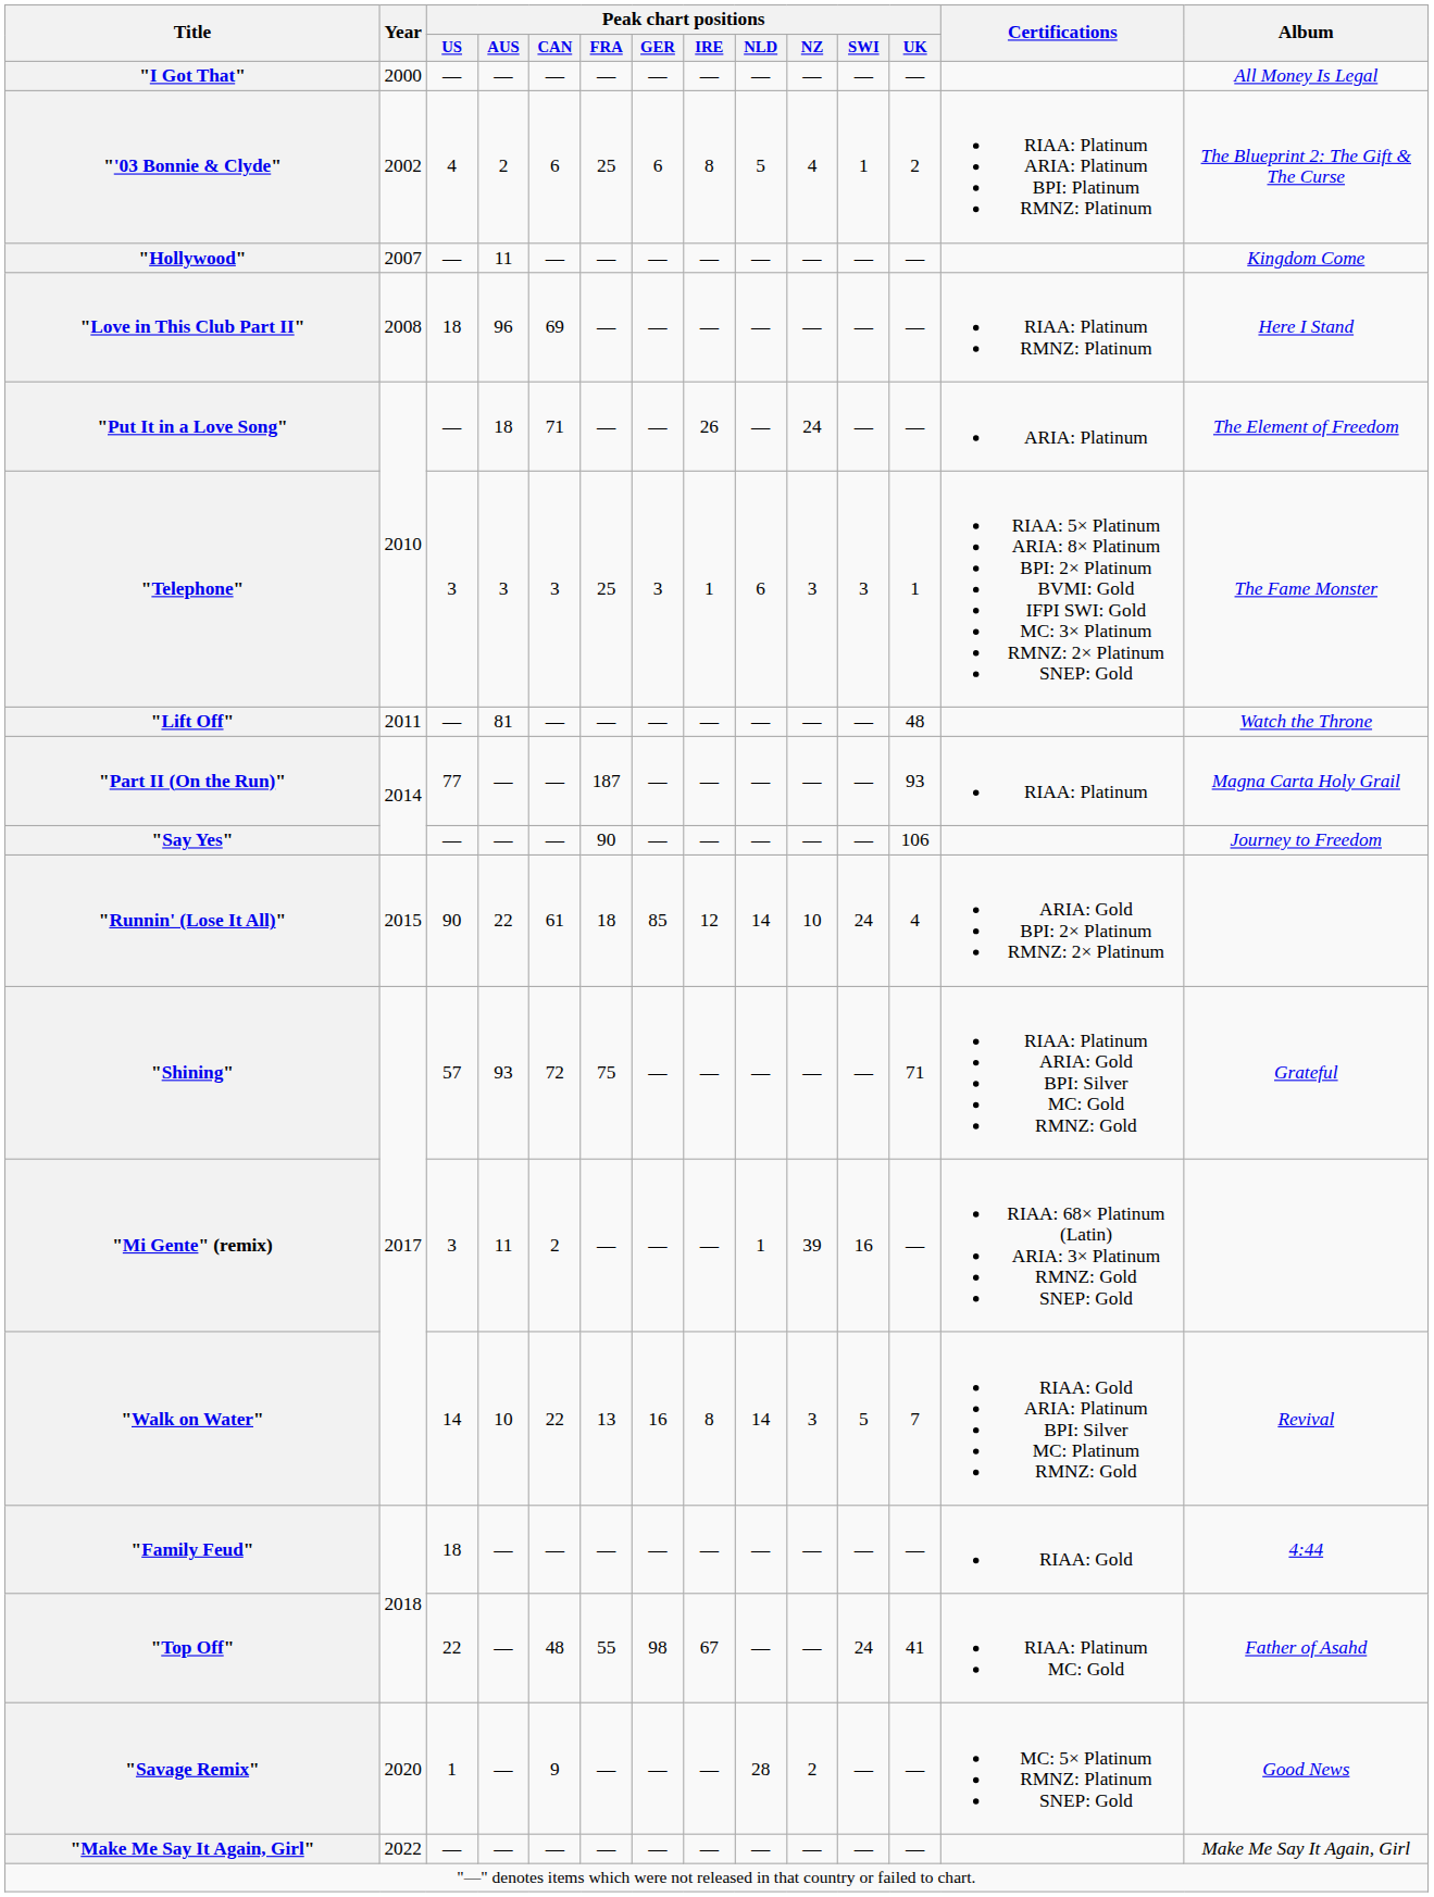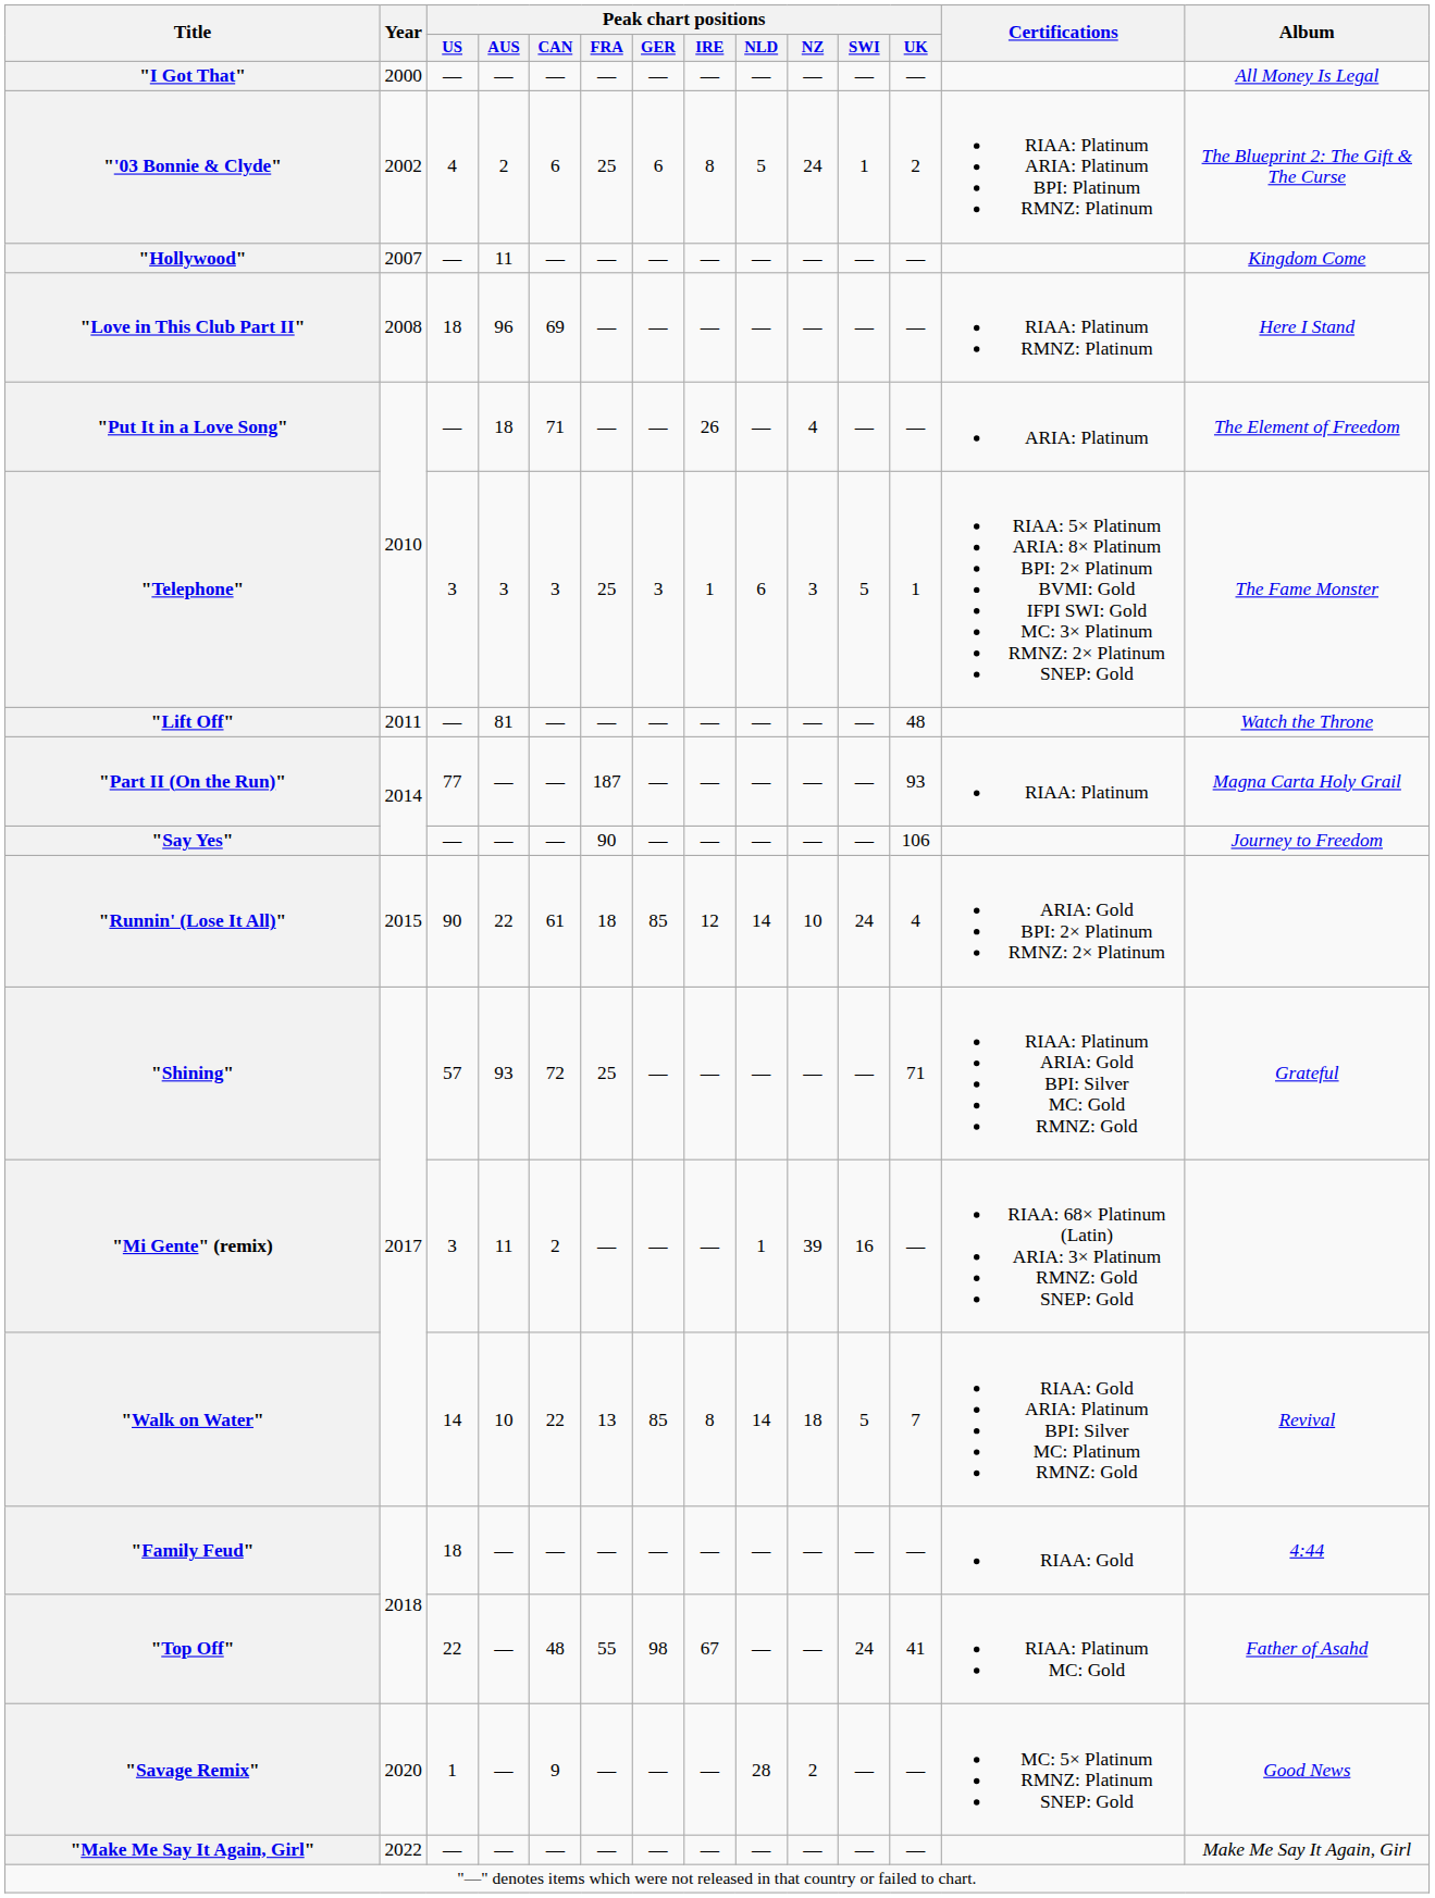 <table class="wikitable plainrowheaders" style="text-align:center;">
 <tr>
 <th scope="col" rowspan="2" style="width:19.5em;">Title</th>
 <th scope="col" rowspan="2" style="width:1em;">Year</th>
 <th scope="col" colspan="10">Peak chart positions</th>
 <th scope="col" rowspan="2" style="width:12.5em;"><a href='#'>Certifications</a></th>
 <th scope="col" rowspan="2" style="width:12.5em;">Album</th>
 </tr>
 <tr>
 <th scope="col" style="width:2.75em;font-size:85%;"><a href='#'>US</a><br></th>
 <th scope="col" style="width:2.75em;font-size:85%;"><a href='#'>AUS</a><br></th>
 <th scope="col" style="width:2.75em;font-size:85%;"><a href='#'>CAN</a><br></th>
 <th scope="col" style="width:2.75em;font-size:85%;"><a href='#'>FRA</a><br></th>
 <th scope="col" style="width:2.75em;font-size:85%;"><a href='#'>GER</a><br></th>
 <th scope="col" style="width:2.75em;font-size:85%;"><a href='#'>IRE</a><br></th>
 <th scope="col" style="width:2.75em;font-size:85%;"><a href='#'>NLD</a><br></th>
 <th scope="col" style="width:2.75em;font-size:85%;"><a href='#'>NZ</a><br></th>
 <th scope="col" style="width:2.75em;font-size:85%;"><a href='#'>SWI</a><br></th>
 <th scope="col" style="width:2.75em;font-size:85%;"><a href='#'>UK</a><br></th>
 </tr>
 <tr>
 <th scope="row">"<a href='#'>I Got That</a>"<br></th>
 <td>2000</td>
 <td>—</td>
 <td>—</td>
 <td>—</td>
 <td>—</td>
 <td>—</td>
 <td>—</td>
 <td>—</td>
 <td>—</td>
 <td>—</td>
 <td>—</td>
 <td></td>
 <td><em><a href='#'>All Money Is Legal</a></em></td>
 </tr>
 <tr>
 <th scope="row">"<a href='#'>'03 Bonnie & Clyde</a>"<br></th>
 <td>2002</td>
 <td>4</td>
 <td>2</td>
 <td>6</td>
 <td>25</td>
 <td>6</td>
 <td>8</td>
 <td>5</td>
-<td>4</td>
+<td>24</td>
 <td>1</td>
 <td>2</td>
 <td><br><ul><li>RIAA: Platinum</li><li>ARIA: Platinum</li><li>BPI: Platinum</li><li>RMNZ: Platinum</li></ul></td>
 <td><em><a href='#'>The Blueprint 2: The Gift & The Curse</a></em></td>
 </tr>
 <tr>
 <th scope="row">"<a href='#'>Hollywood</a>"<br></th>
 <td>2007</td>
 <td>—</td>
 <td>11</td>
 <td>—</td>
 <td>—</td>
 <td>—</td>
 <td>—</td>
 <td>—</td>
 <td>—</td>
 <td>—</td>
 <td>—</td>
 <td></td>
 <td><em><a href='#'>Kingdom Come</a></em></td>
 </tr>
 <tr>
 <th scope="row">"<a href='#'>Love in This Club Part II</a>"<br></th>
 <td>2008</td>
 <td>18</td>
 <td>96</td>
 <td>69</td>
 <td>—</td>
 <td>—</td>
 <td>—</td>
 <td>—</td>
 <td>—</td>
 <td>—</td>
 <td>—</td>
 <td><br><ul><li>RIAA: Platinum</li><li>RMNZ: Platinum</li></ul></td>
 <td><em><a href='#'>Here I Stand</a></em></td>
 </tr>
 <tr>
 <th scope="row">"<a href='#'>Put It in a Love Song</a>"<br></th>
 <td rowspan="2">2010</td>
 <td>—</td>
 <td>18</td>
 <td>71</td>
 <td>—</td>
 <td>—</td>
 <td>26</td>
 <td>—</td>
-<td>24</td>
+<td>4</td>
 <td>—</td>
 <td>—</td>
 <td><br><ul><li>ARIA: Platinum</li></ul></td>
 <td><em><a href='#'>The Element of Freedom</a></em></td>
 </tr>
 <tr>
 <th scope="row">"<a href='#'>Telephone</a>"<br></th>
 <td>3</td>
 <td>3</td>
 <td>3</td>
 <td>25</td>
 <td>3</td>
 <td>1</td>
 <td>6</td>
 <td>3</td>
-<td>3</td>
+<td>5</td>
 <td>1</td>
 <td><br><ul><li>RIAA: 5× Platinum</li><li>ARIA: 8× Platinum</li><li>BPI: 2× Platinum</li><li>BVMI: Gold</li><li>IFPI SWI: Gold</li><li>MC: 3× Platinum</li><li>RMNZ: 2× Platinum</li><li>SNEP: Gold</li></ul></td>
 <td><em><a href='#'>The Fame Monster</a></em></td>
 </tr>
 <tr>
 <th scope="row">"<a href='#'>Lift Off</a>"<br></th>
 <td>2011</td>
 <td>—</td>
 <td>81</td>
 <td>—</td>
 <td>—</td>
 <td>—</td>
 <td>—</td>
 <td>—</td>
 <td>—</td>
 <td>—</td>
 <td>48</td>
 <td></td>
 <td><em><a href='#'>Watch the Throne</a></em></td>
 </tr>
 <tr>
 <th scope="row">"<a href='#'>Part II (On the Run)</a>"<br></th>
 <td rowspan="2">2014</td>
 <td>77</td>
 <td>—</td>
 <td>—</td>
 <td>187</td>
 <td>—</td>
 <td>—</td>
 <td>—</td>
 <td>—</td>
 <td>—</td>
 <td>93</td>
 <td><br><ul><li>RIAA: Platinum</li></ul></td>
 <td><em><a href='#'>Magna Carta Holy Grail</a></em></td>
 </tr>
 <tr>
 <th scope="row">"<a href='#'>Say Yes</a>"<br></th>
 <td>—</td>
 <td>—</td>
 <td>—</td>
 <td>90</td>
 <td>—</td>
 <td>—</td>
 <td>—</td>
 <td>—</td>
 <td>—</td>
 <td>106</td>
 <td></td>
 <td><em><a href='#'>Journey to Freedom</a></em></td>
 </tr>
 <tr>
 <th scope="row">"<a href='#'>Runnin' (Lose It All)</a>"<br></th>
 <td>2015</td>
 <td>90</td>
 <td>22</td>
 <td>61</td>
 <td>18</td>
 <td>85</td>
 <td>12</td>
 <td>14</td>
 <td>10</td>
 <td>24</td>
 <td>4</td>
 <td><br><ul><li>ARIA: Gold</li><li>BPI: 2× Platinum</li><li>RMNZ: 2× Platinum</li></ul></td>
 <td></td>
 </tr>
 <tr>
 <th scope="row">"<a href='#'>Shining</a>"<br></th>
 <td rowspan="3">2017</td>
 <td>57</td>
 <td>93</td>
 <td>72</td>
-<td>75</td>
+<td>25</td>
 <td>—</td>
 <td>—</td>
 <td>—</td>
 <td>—</td>
 <td>—</td>
 <td>71</td>
 <td><br><ul><li>RIAA: Platinum</li><li>ARIA: Gold</li><li>BPI: Silver</li><li>MC: Gold</li><li>RMNZ: Gold</li></ul></td>
 <td><em><a href='#'>Grateful</a></em></td>
 </tr>
 <tr>
 <th scope="row">"<a href='#'>Mi Gente</a>" (remix)<br></th>
 <td>3</td>
 <td>11</td>
 <td>2</td>
 <td>—</td>
 <td>—</td>
 <td>—</td>
 <td>1</td>
 <td>39</td>
 <td>16</td>
 <td>—</td>
 <td><br><ul><li>RIAA: 68× Platinum (Latin)</li><li>ARIA: 3× Platinum</li><li>RMNZ: Gold</li><li>SNEP: Gold</li></ul></td>
 <td></td>
 </tr>
 <tr>
 <th scope="row">"<a href='#'>Walk on Water</a>"<br></th>
 <td>14</td>
 <td>10</td>
 <td>22</td>
 <td>13</td>
-<td>16</td>
+<td>85</td>
 <td>8</td>
 <td>14</td>
-<td>3</td>
+<td>18</td>
 <td>5</td>
 <td>7</td>
 <td><br><ul><li>RIAA: Gold</li><li>ARIA: Platinum</li><li>BPI: Silver</li><li>MC: Platinum</li><li>RMNZ: Gold</li></ul></td>
 <td><em><a href='#'>Revival</a></em></td>
 </tr>
 <tr>
 <th scope="row">"<a href='#'>Family Feud</a>"<br></th>
 <td rowspan="2">2018</td>
 <td>18</td>
 <td>—</td>
 <td>—</td>
 <td>—</td>
 <td>—</td>
 <td>—</td>
 <td>—</td>
 <td>—</td>
 <td>—</td>
 <td>—</td>
 <td><br><ul><li>RIAA: Gold</li></ul></td>
 <td><em><a href='#'>4:44</a></em></td>
 </tr>
 <tr>
 <th scope="row">"<a href='#'>Top Off</a>"<br></th>
 <td>22</td>
 <td>—</td>
 <td>48</td>
 <td>55</td>
 <td>98</td>
 <td>67</td>
 <td>—</td>
 <td>—</td>
 <td>24</td>
 <td>41</td>
 <td><br><ul><li>RIAA: Platinum</li><li>MC: Gold</li></ul></td>
 <td><em><a href='#'>Father of Asahd</a></em></td>
 </tr>
 <tr>
 <th scope="row">"<a href='#'>Savage Remix</a>"<br></th>
 <td>2020</td>
 <td>1</td>
 <td>—</td>
 <td>9</td>
 <td>—</td>
 <td>—</td>
 <td>—</td>
 <td>28</td>
 <td>2</td>
 <td>—</td>
 <td>—</td>
 <td><br><ul><li>MC: 5× Platinum</li><li>RMNZ: Platinum</li><li>SNEP: Gold</li></ul></td>
 <td><em><a href='#'>Good News</a></em></td>
 </tr>
 <tr>
 <th scope="row">"<a href='#'>Make Me Say It Again, Girl</a>"<br></th>
 <td>2022</td>
 <td>—</td>
 <td>—</td>
 <td>—</td>
 <td>—</td>
 <td>—</td>
 <td>—</td>
 <td>—</td>
 <td>—</td>
 <td>—</td>
 <td>—</td>
 <td></td>
 <td><em>Make Me Say It Again, Girl</em></td>
 </tr>
 <tr>
 <td colspan="14" align="center" style="font-size:90%;">"—" denotes items which were not released in that country or failed to chart.</td>
 </tr>
 </table>
